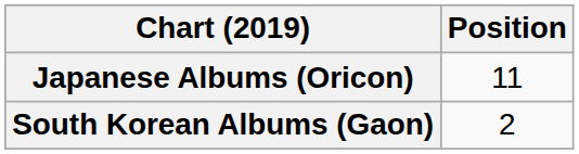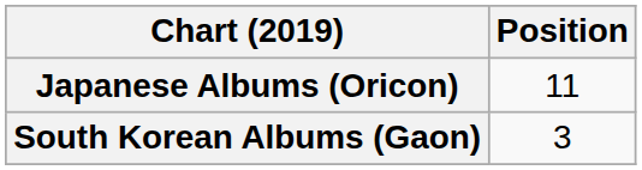 <table class="wikitable sortable plainrowheaders" style="text-align:center">
 <tr>
 <th scope="col">Chart (2019)</th>
 <th scope="col">Position</th>
 </tr>
 <tr>
 <th scope="row">Japanese Albums (Oricon)</th>
 <td>11</td>
 </tr>
 <tr>
 <th scope="row">South Korean Albums (Gaon)</th>
-<td>2</td>
+<td>3</td>
 </tr>
 </table>
